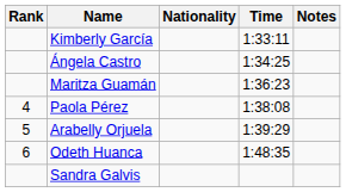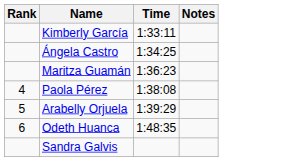 <table class="wikitable sortable" style="text-align:center">
 <tr>
 <th>Rank</th>
 <th>Name</th>
-<th>Nationality</th>
 <th>Time</th>
 <th>Notes</th>
 </tr>
 <tr>
 <td></td>
 <td align=left><a href='#'>Kimberly García</a></td>
-<td align=left></td>
 <td>1:33:11</td>
 <td><strong></strong></td>
 </tr>
 <tr>
 <td></td>
 <td align=left><a href='#'>Ángela Castro</a></td>
-<td align=left></td>
 <td>1:34:25</td>
 <td></td>
 </tr>
 <tr>
 <td></td>
 <td align=left><a href='#'>Maritza Guamán</a></td>
-<td align=left></td>
 <td>1:36:23</td>
 <td></td>
 </tr>
 <tr>
 <td>4</td>
 <td align=left><a href='#'>Paola Pérez</a></td>
-<td align=left></td>
 <td>1:38:08</td>
 <td></td>
 </tr>
 <tr>
 <td>5</td>
 <td align=left><a href='#'>Arabelly Orjuela</a></td>
-<td align=left></td>
 <td>1:39:29</td>
 <td></td>
 </tr>
 <tr>
 <td>6</td>
 <td align=left><a href='#'>Odeth Huanca</a></td>
-<td align=left></td>
 <td>1:48:35</td>
 <td></td>
 </tr>
 <tr>
 <td></td>
 <td align=left><a href='#'>Sandra Galvis</a></td>
-<td align=left></td>
 <td></td>
 <td></td>
 </tr>
 </table>
